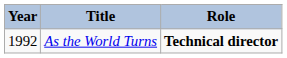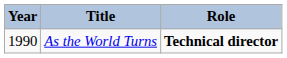 <table class="wikitable" style="font-size:95%;">
 <tr>
 <th style="background:#B0C4DE;">Year</th>
 <th style="background:#B0C4DE;">Title</th>
 <th style="background:#B0C4DE;">Role</th>
 </tr>
 <tr>
-<td>1992</td>
+<td>1990</td>
 <td><em><a href='#'>As the World Turns</a></em></td>
 <td><strong>Technical director</strong></td>
 </tr>
 </table>
